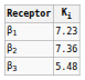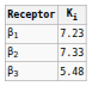 <table class="wikitable floatright">
 <tr>
 <th>Receptor</th>
 <th>K<sub>i</sub></th>
 </tr>
 <tr>
 <td>β<sub>1</sub></td>
 <td>7.23</td>
 </tr>
 <tr>
 <td>β<sub>2</sub></td>
-<td>7.36</td>
+<td>7.33</td>
 </tr>
 <tr>
 <td>β<sub>3</sub></td>
 <td>5.48</td>
 </tr>
 </table>
